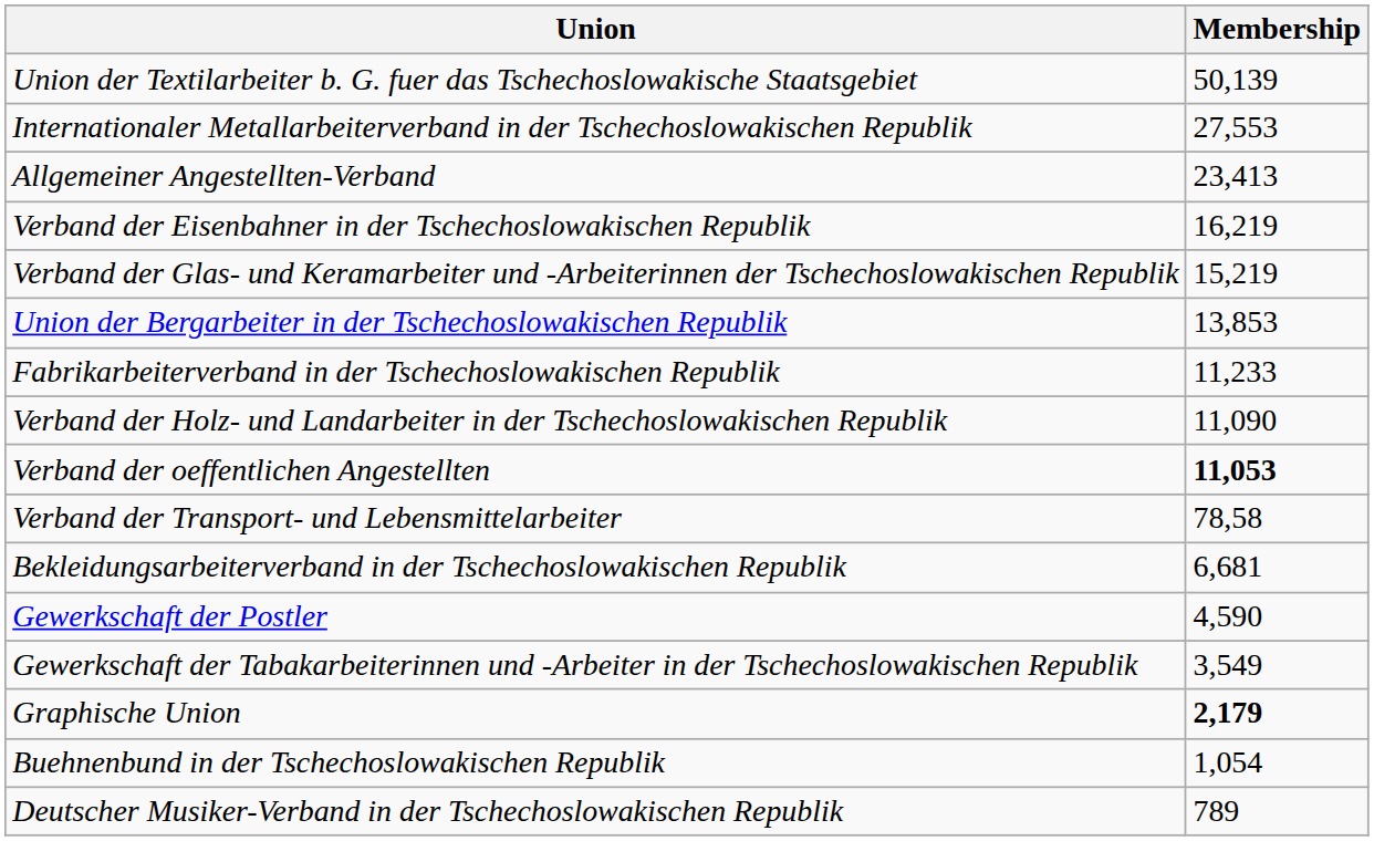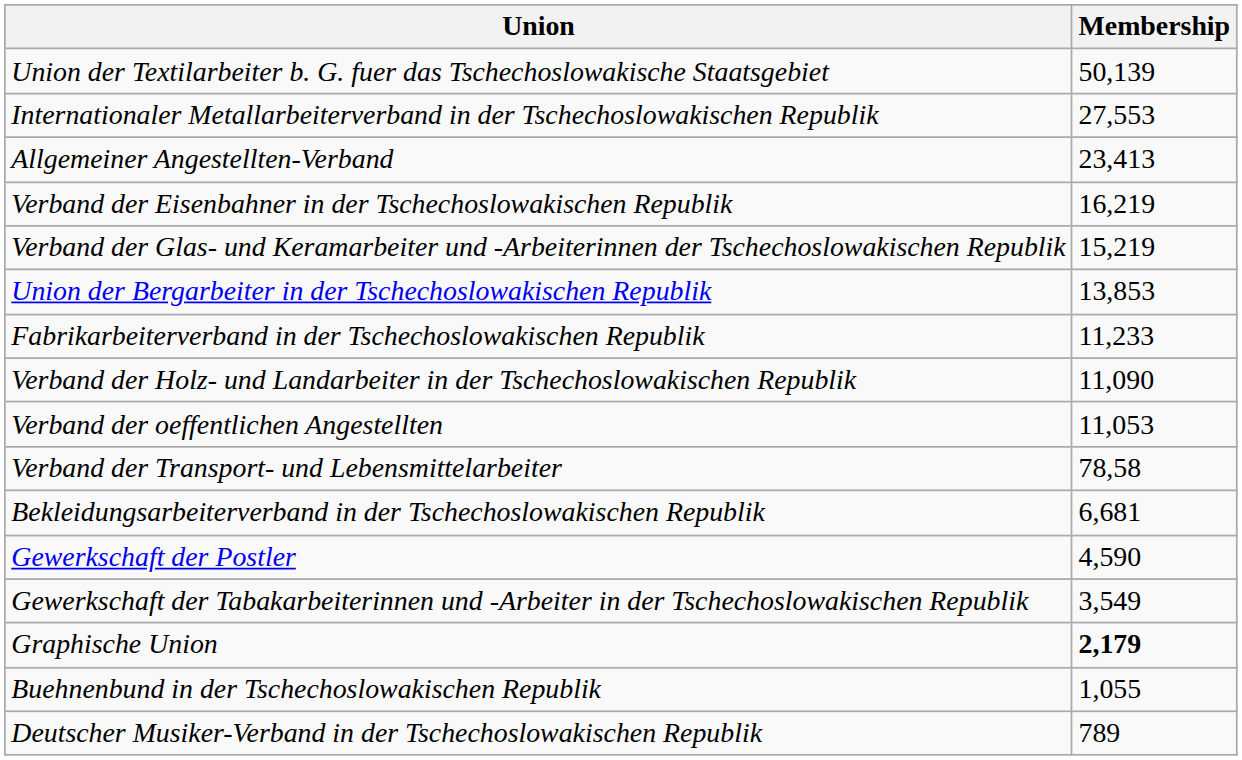 <table class="wikitable">
 <tr>
 <th>Union</th>
 <th>Membership</th>
 </tr>
 <tr>
 <td><em>Union der Textilarbeiter b. G. fuer das Tschechoslowakische Staatsgebiet</em></td>
 <td>50,139</td>
 </tr>
 <tr>
 <td><em>Internationaler Metallarbeiterverband in der Tschechoslowakischen Republik</em></td>
 <td>27,553</td>
 </tr>
 <tr>
 <td><em>Allgemeiner Angestellten-Verband</em></td>
 <td>23,413</td>
 </tr>
 <tr>
 <td><em>Verband der Eisenbahner in der Tschechoslowakischen Republik</em></td>
 <td>16,219</td>
 </tr>
 <tr>
 <td><em>Verband der Glas- und Keramarbeiter und -Arbeiterinnen der Tschechoslowakischen Republik</em></td>
 <td>15,219</td>
 </tr>
 <tr>
 <td><em><a href='#'>Union der Bergarbeiter in der Tschechoslowakischen Republik</a></em></td>
 <td>13,853</td>
 </tr>
 <tr>
 <td><em>Fabrikarbeiterverband in der Tschechoslowakischen Republik</em></td>
 <td>11,233</td>
 </tr>
 <tr>
 <td><em>Verband der Holz- und Landarbeiter in der Tschechoslowakischen Republik</em></td>
 <td>11,090</td>
 </tr>
 <tr>
 <td><em>Verband der oeffentlichen Angestellten</em></td>
-<td><strong>11,053</strong></td>
+<td>11,053</td>
 </tr>
 <tr>
 <td><em>Verband der Transport- und Lebensmittelarbeiter</em></td>
 <td>78,58</td>
 </tr>
 <tr>
 <td><em>Bekleidungsarbeiterverband in der Tschechoslowakischen Republik</em></td>
 <td>6,681</td>
 </tr>
 <tr>
 <td><em><a href='#'>Gewerkschaft der Postler</a></em></td>
 <td>4,590</td>
 </tr>
 <tr>
 <td><em>Gewerkschaft der Tabakarbeiterinnen und -Arbeiter in der Tschechoslowakischen Republik</em></td>
 <td>3,549</td>
 </tr>
 <tr>
 <td><em>Graphische Union</em></td>
 <td><strong>2,179</strong></td>
 </tr>
 <tr>
 <td><em>Buehnenbund in der Tschechoslowakischen Republik</em></td>
-<td>1,054</td>
+<td>1,055</td>
 </tr>
 <tr>
 <td><em>Deutscher Musiker-Verband in der Tschechoslowakischen Republik</em></td>
 <td>789</td>
 </tr>
 </table>
